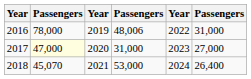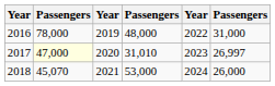 <table class="wikitable" style="font-size: 95%">
 <tr>
 <th>Year</th>
 <th>Passengers</th>
 <th>Year</th>
 <th>Passengers</th>
 <th>Year</th>
 <th>Passengers</th>
 </tr>
 <tr>
 <td>2016</td>
 <td>78,000</td>
 <td>2019</td>
-<td>48,006</td>
+<td>48,000</td>
 <td>2022</td>
 <td>31,000</td>
 </tr>
 <tr>
 <td>2017</td>
 <td style="background: lightyellow;">47,000</td>
 <td>2020</td>
-<td>31,000</td>
+<td>31,010</td>
 <td>2023</td>
-<td>27,000</td>
+<td>26,997</td>
 </tr>
 <tr>
 <td>2018</td>
 <td>45,070</td>
 <td>2021</td>
 <td>53,000</td>
 <td>2024</td>
-<td>26,400</td>
+<td>26,000</td>
 </tr>
 </table>
